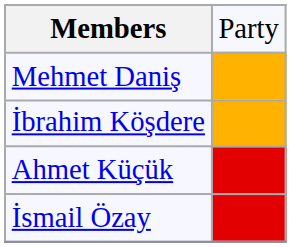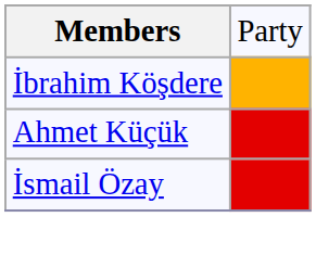 <table class=wikitable style="border:1px solid #8888aa; background-color:#f7f8ff; padding:0px; font-size:90%;">
 <tr>
 <th>Members</th>
 <td>Party</td>
-</tr>
-<tr>
-<td><a href='#'>Mehmet Daniş</a></td>
-<td style="background: #ffb300"></td>
 </tr>
 <tr>
 <td><a href='#'>İbrahim Köşdere</a></td>
 <td style="background: #ffb300"></td>
 </tr>
 <tr>
 <td><a href='#'>Ahmet Küçük</a></td>
 <td style="background: #e30000"></td>
 </tr>
 <tr>
 <td><a href='#'>İsmail Özay</a></td>
 <td style="background: #e30000"></td>
 </tr>
 <tr>
 </tr>
 </table>
